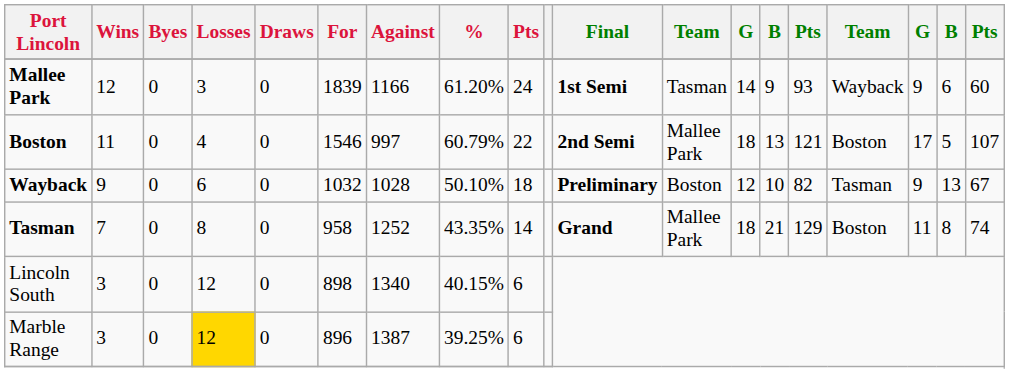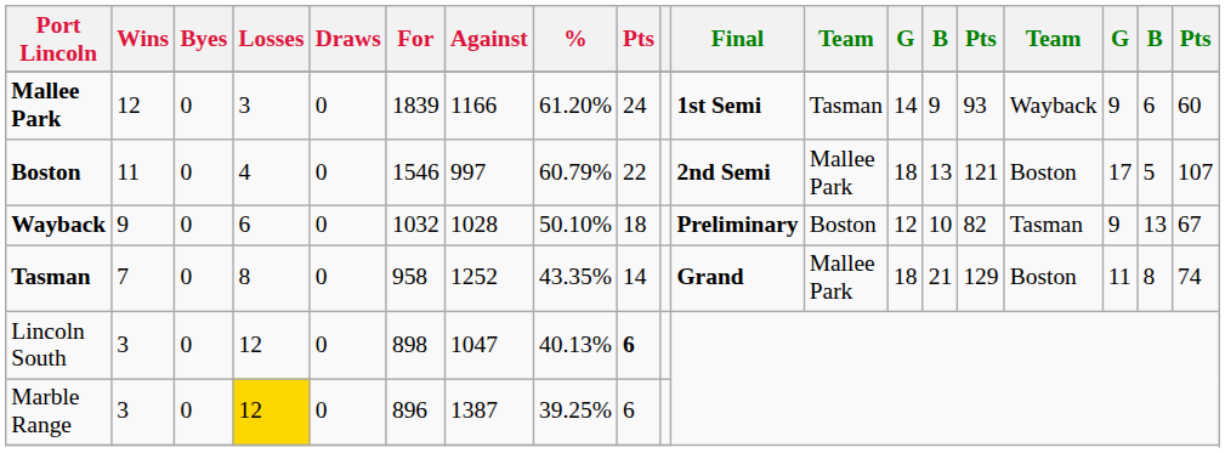 <table style="font-size: 85%; text-align: left;" class="wikitable">
 <tr>
 <th style="color:crimson">Port Lincoln</th>
 <th style="color:crimson">Wins</th>
 <th style="color:crimson">Byes</th>
 <th style="color:crimson">Losses</th>
 <th style="color:crimson">Draws</th>
 <th style="color:crimson">For</th>
 <th style="color:crimson">Against</th>
 <th style="color:crimson">%</th>
 <th style="color:crimson">Pts</th>
 <th></th>
 <th style="color:green">Final</th>
 <th style="color:green">Team</th>
 <th style="color:green">G</th>
 <th style="color:green">B</th>
 <th style="color:green">Pts</th>
 <th style="color:green">Team</th>
 <th style="color:green">G</th>
 <th style="color:green">B</th>
 <th style="color:green">Pts</th>
 </tr>
 <tr>
 </tr>
 <tr>
 </tr>
 <tr>
 <td><strong>	Mallee Park	</strong></td>
 <td>12</td>
 <td>0</td>
 <td>3</td>
 <td>0</td>
 <td>1839</td>
 <td>1166</td>
 <td>61.20%</td>
 <td>24</td>
 <td></td>
 <td><strong>1st Semi</strong></td>
 <td>Tasman</td>
 <td>14</td>
 <td>9</td>
 <td>93</td>
 <td>Wayback</td>
 <td>9</td>
 <td>6</td>
 <td>60</td>
 </tr>
 <tr>
 <td><strong>	Boston	</strong></td>
 <td>11</td>
 <td>0</td>
 <td>4</td>
 <td>0</td>
 <td>1546</td>
 <td>997</td>
 <td>60.79%</td>
 <td>22</td>
 <td></td>
 <td><strong>2nd Semi</strong></td>
 <td>Mallee Park</td>
 <td>18</td>
 <td>13</td>
 <td>121</td>
 <td>Boston</td>
 <td>17</td>
 <td>5</td>
 <td>107</td>
 </tr>
 <tr ||>
 <td><strong>	Wayback	</strong></td>
 <td>9</td>
 <td>0</td>
 <td>6</td>
 <td>0</td>
 <td>1032</td>
 <td>1028</td>
 <td>50.10%</td>
 <td>18</td>
 <td></td>
 <td><strong>Preliminary</strong></td>
 <td>Boston</td>
 <td>12</td>
 <td>10</td>
 <td>82</td>
 <td>Tasman</td>
 <td>9</td>
 <td>13</td>
 <td>67</td>
 </tr>
 <tr>
 <td><strong>	Tasman	</strong></td>
 <td>7</td>
 <td>0</td>
 <td>8</td>
 <td>0</td>
 <td>958</td>
 <td>1252</td>
 <td>43.35%</td>
 <td>14</td>
 <td></td>
 <td><strong>Grand</strong></td>
 <td>Mallee Park</td>
 <td>18</td>
 <td>21</td>
 <td>129</td>
 <td>Boston</td>
 <td>11</td>
 <td>8</td>
 <td>74</td>
 </tr>
 <tr>
 <td>Lincoln South</td>
 <td>3</td>
 <td>0</td>
 <td>12</td>
 <td>0</td>
 <td>898</td>
-<td>1340</td>
-<td>40.15%</td>
-<td>6</td>
+<td>1047</td>
+<td>40.13%</td>
+<td><strong>6</strong></td>
 <td></td>
 </tr>
 <tr>
 <td>Marble Range</td>
 <td>3</td>
 <td>0</td>
 <td style="background: gold;">12</td>
 <td>0</td>
 <td>896</td>
 <td>1387</td>
 <td>39.25%</td>
 <td>6</td>
 <td></td>
 </tr>
 <tr>
 </tr>
 </table>
